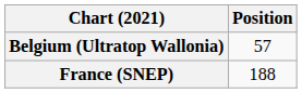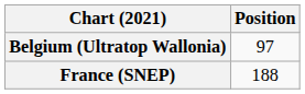 <table class="wikitable sortable plainrowheaders" style="text-align:center">
 <tr>
 <th scope="col">Chart (2021)</th>
 <th scope="col">Position</th>
 </tr>
 <tr>
 <th scope="row">Belgium (Ultratop Wallonia)</th>
-<td>57</td>
+<td>97</td>
 </tr>
 <tr>
 <th scope="row">France (SNEP)</th>
 <td>188</td>
 </tr>
 </table>
